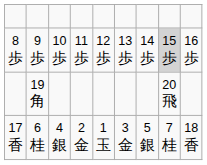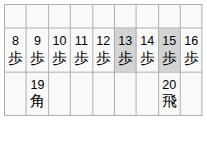 <table class="wikitable" style="text-align: center; margin-right: 10px;">
 <tr>
 <td> </td>
 <td></td>
 <td></td>
 <td></td>
 <td></td>
 <td></td>
 <td></td>
 <td></td>
 <td></td>
 </tr>
 <tr>
 <td><small>8</small><br>歩</td>
 <td><small>9</small><br>歩</td>
 <td><small>10</small><br>歩</td>
 <td><small>11</small><br>歩</td>
 <td><small>12</small><br>歩</td>
-<td><small>13</small><br>歩</td>
+<td style="background: lightgrey;"><small>13</small><br>歩</td>
 <td><small>14</small><br>歩</td>
 <td style="background: lightgrey;"><small>15</small><br>歩</td>
 <td><small>16</small><br>歩</td>
 </tr>
 <tr>
 <td></td>
 <td><small>19</small><br>角</td>
 <td></td>
 <td></td>
 <td></td>
 <td></td>
 <td></td>
 <td><small>20</small><br>飛</td>
 <td></td>
 </tr>
-<tr>
-<td><small>17</small><br>香</td>
-<td><small>6</small><br>桂</td>
-<td><small>4</small><br>銀</td>
-<td><small>2</small><br>金</td>
-<td><small>1</small><br>玉</td>
-<td><small>3</small><br>金</td>
-<td><small>5</small><br>銀</td>
-<td><small>7</small><br>桂</td>
-<td><small>18</small><br>香</td>
-</tr>
 </table>
